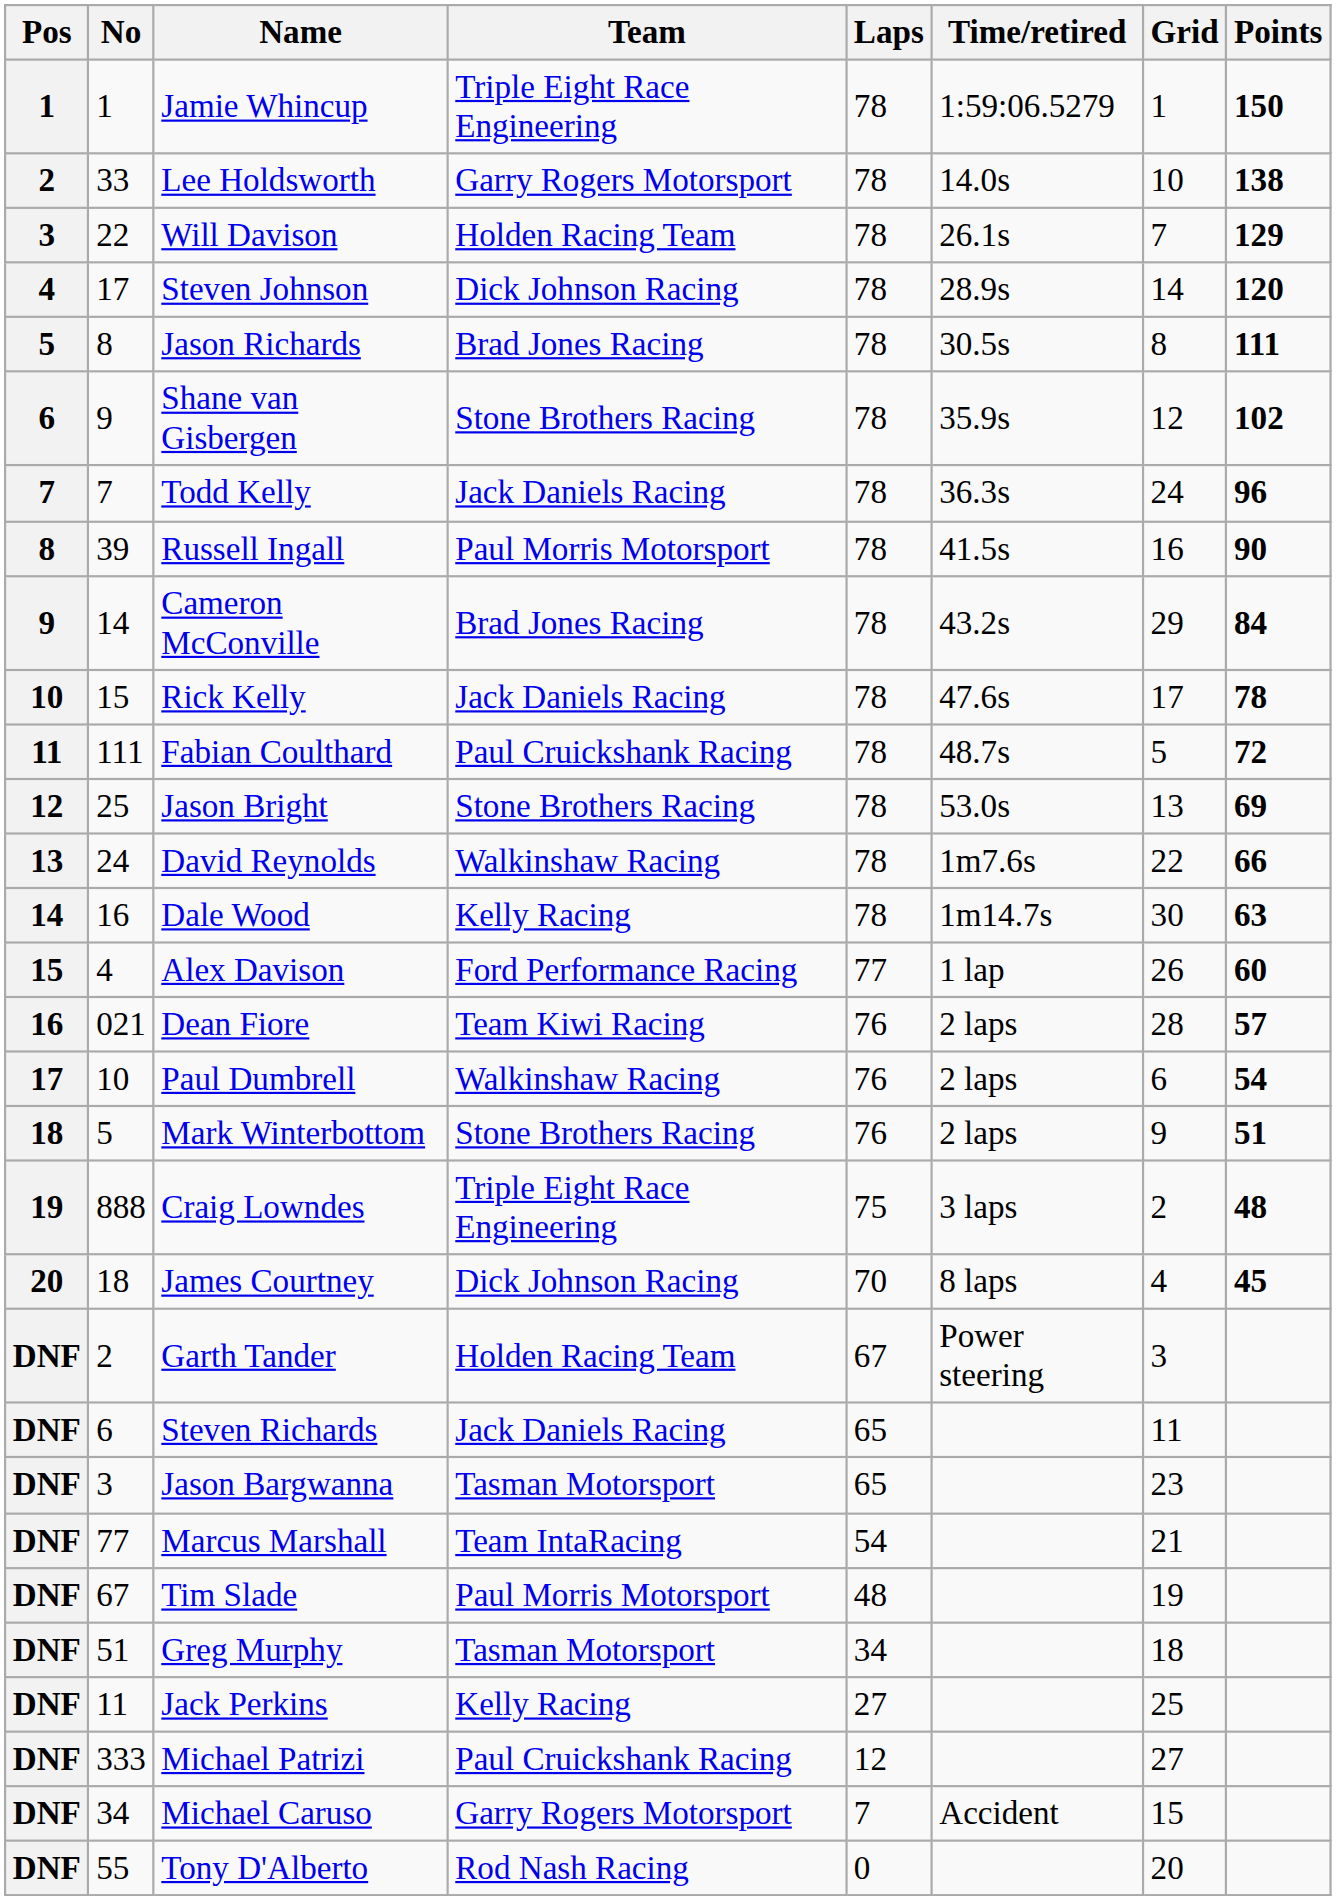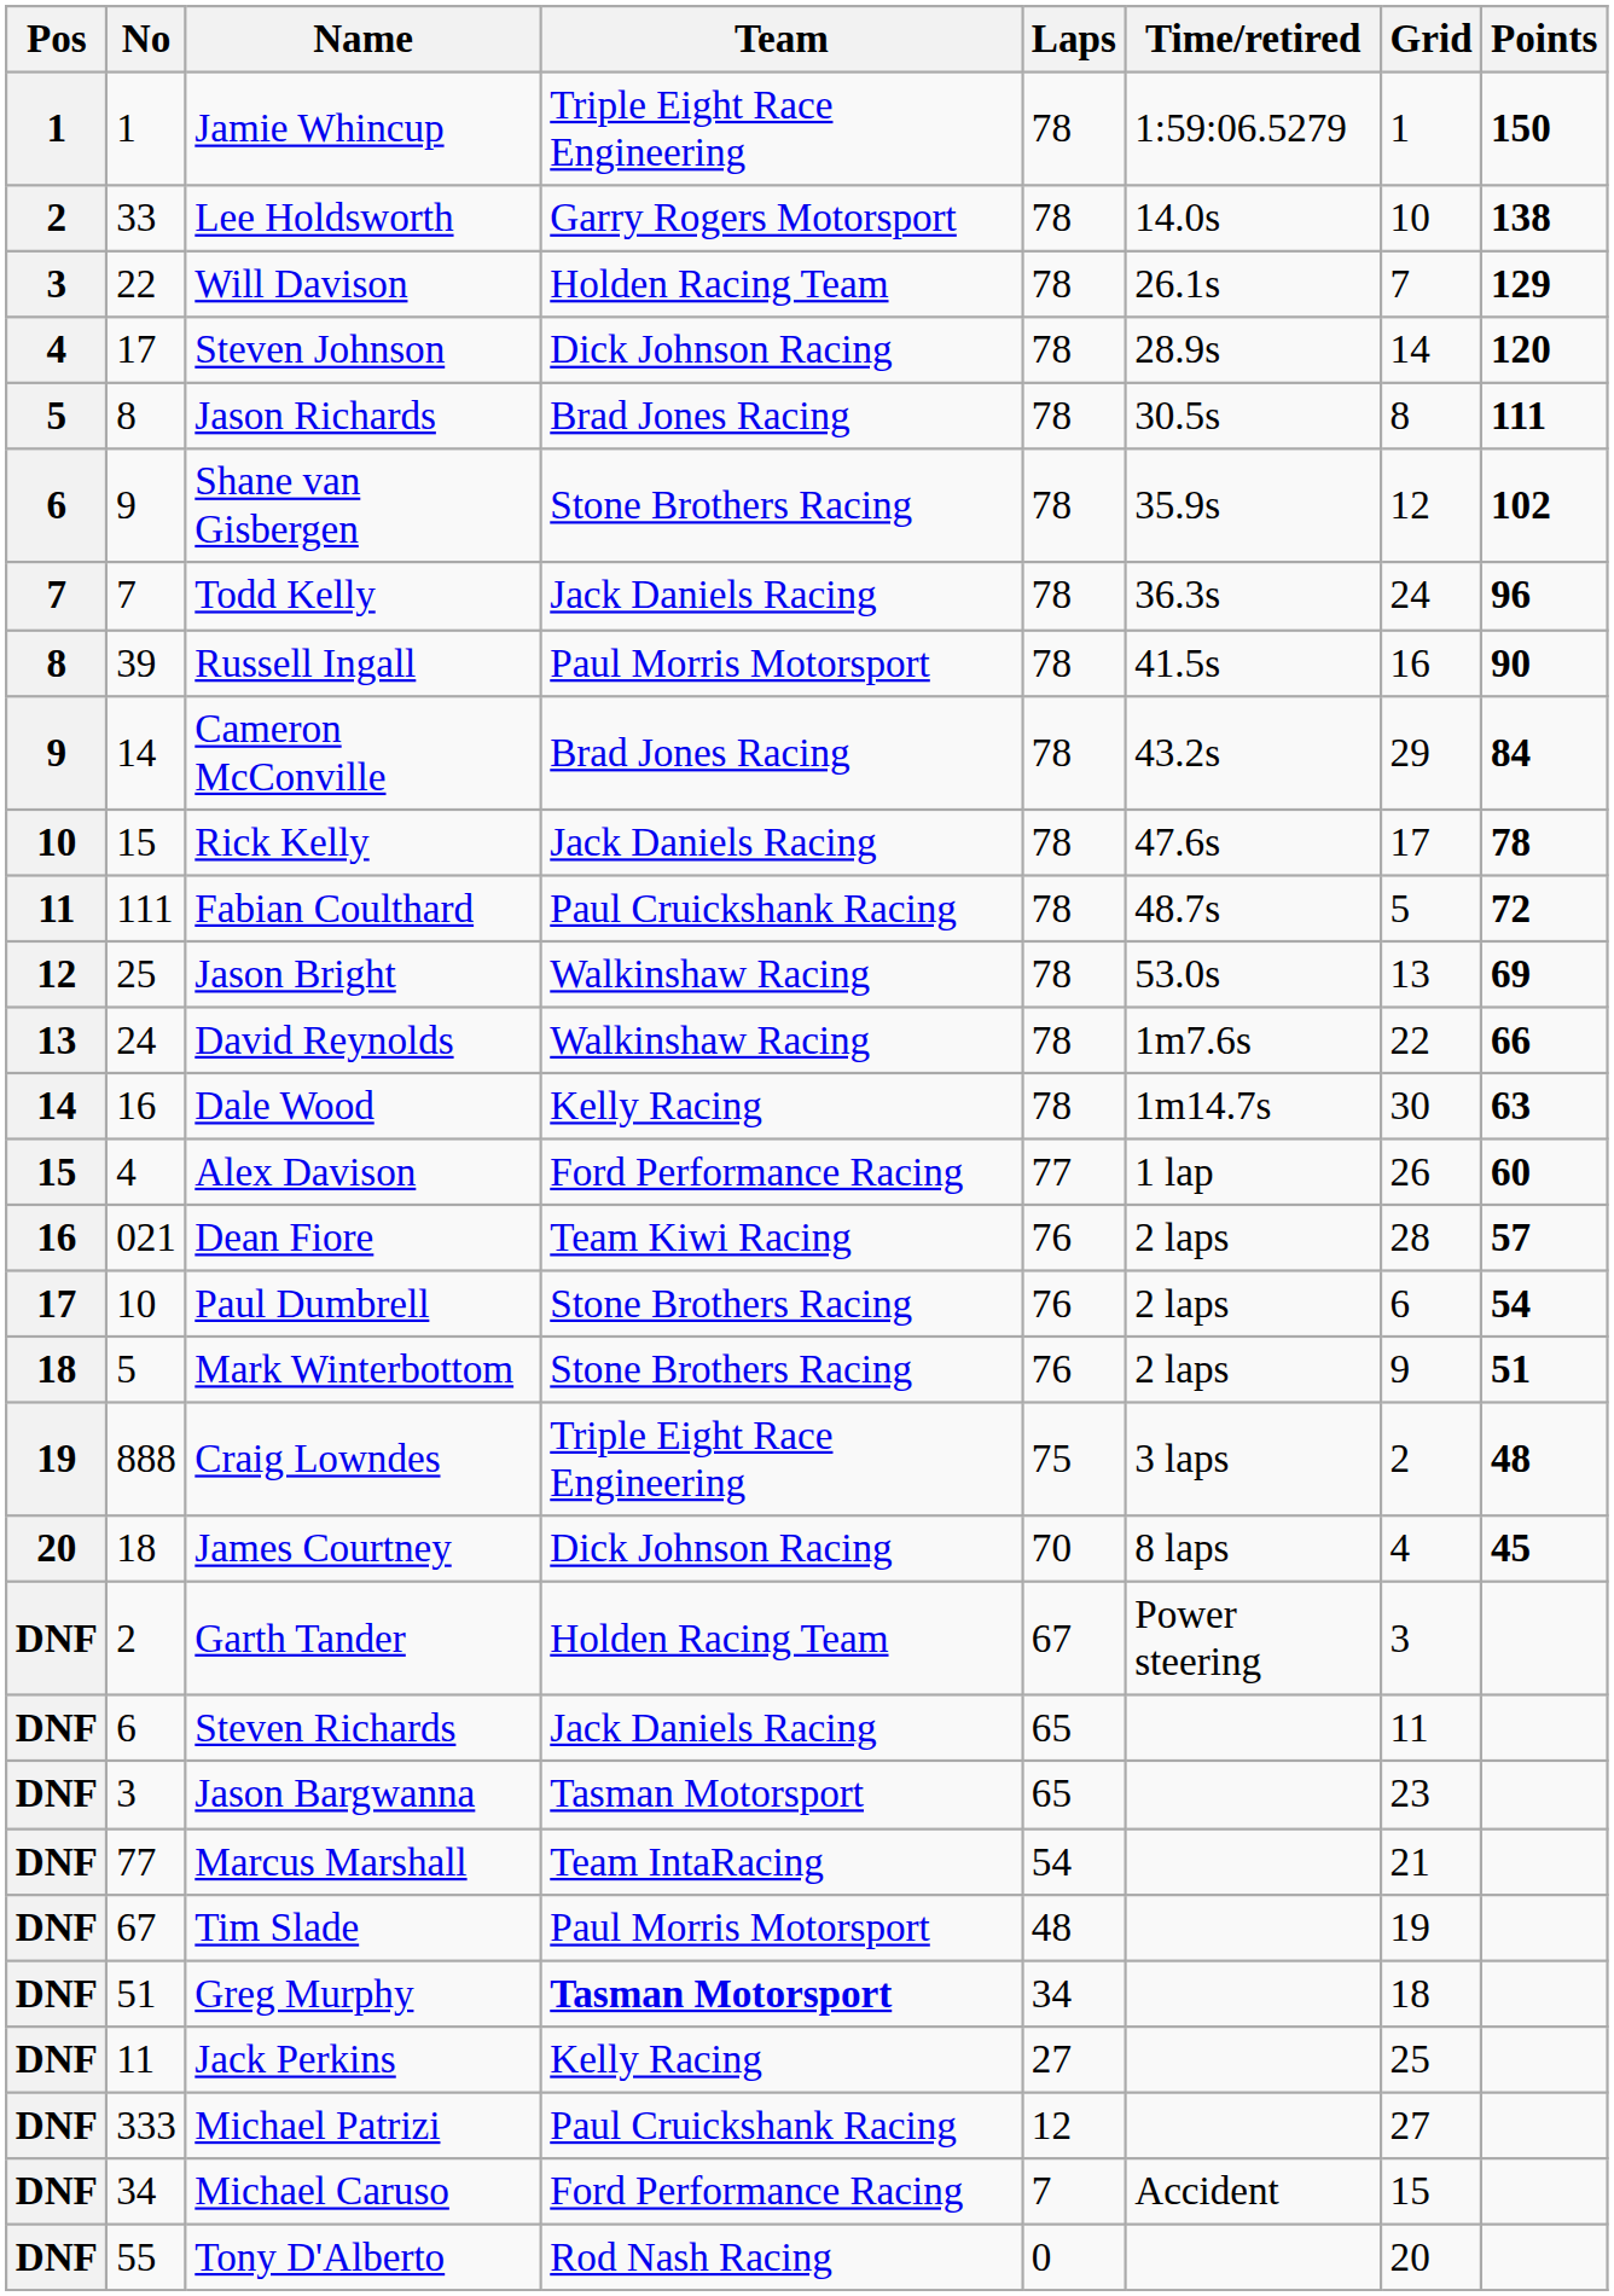 <table class="wikitable" style="font-size: 95%;">
 <tr>
 <th>Pos</th>
 <th>No</th>
 <th>Name</th>
 <th>Team</th>
 <th>Laps</th>
 <th>Time/retired</th>
 <th>Grid</th>
 <th>Points</th>
 </tr>
 <tr>
 <th>1</th>
 <td>1</td>
 <td><a href='#'>Jamie Whincup</a></td>
 <td><a href='#'>Triple Eight Race Engineering</a></td>
 <td>78</td>
 <td>1:59:06.5279</td>
 <td>1</td>
 <td><strong>150</strong></td>
 </tr>
 <tr>
 <th>2</th>
 <td>33</td>
 <td><a href='#'>Lee Holdsworth</a></td>
 <td><a href='#'>Garry Rogers Motorsport</a></td>
 <td>78</td>
 <td>14.0s</td>
 <td>10</td>
 <td><strong>138</strong></td>
 </tr>
 <tr>
 <th>3</th>
 <td>22</td>
 <td><a href='#'>Will Davison</a></td>
 <td><a href='#'>Holden Racing Team</a></td>
 <td>78</td>
 <td>26.1s</td>
 <td>7</td>
 <td><strong>129</strong></td>
 </tr>
 <tr>
 <th>4</th>
 <td>17</td>
 <td><a href='#'>Steven Johnson</a></td>
 <td><a href='#'>Dick Johnson Racing</a></td>
 <td>78</td>
 <td>28.9s</td>
 <td>14</td>
 <td><strong>120</strong></td>
 </tr>
 <tr>
 <th>5</th>
 <td>8</td>
 <td><a href='#'>Jason Richards</a></td>
 <td><a href='#'>Brad Jones Racing</a></td>
 <td>78</td>
 <td>30.5s</td>
 <td>8</td>
 <td><strong>111</strong></td>
 </tr>
 <tr>
 <th>6</th>
 <td>9</td>
 <td><a href='#'>Shane van Gisbergen</a></td>
 <td><a href='#'>Stone Brothers Racing</a></td>
 <td>78</td>
 <td>35.9s</td>
 <td>12</td>
 <td><strong>102</strong></td>
 </tr>
 <tr>
 <th>7</th>
 <td>7</td>
 <td><a href='#'>Todd Kelly</a></td>
 <td><a href='#'>Jack Daniels Racing</a></td>
 <td>78</td>
 <td>36.3s</td>
 <td>24</td>
 <td><strong>96</strong></td>
 </tr>
 <tr>
 <th>8</th>
 <td>39</td>
 <td><a href='#'>Russell Ingall</a></td>
 <td><a href='#'>Paul Morris Motorsport</a></td>
 <td>78</td>
 <td>41.5s</td>
 <td>16</td>
 <td><strong>90</strong></td>
 </tr>
 <tr>
 <th>9</th>
 <td>14</td>
 <td><a href='#'>Cameron McConville</a></td>
 <td><a href='#'>Brad Jones Racing</a></td>
 <td>78</td>
 <td>43.2s</td>
 <td>29</td>
 <td><strong>84</strong></td>
 </tr>
 <tr>
 <th>10</th>
 <td>15</td>
 <td><a href='#'>Rick Kelly</a></td>
 <td><a href='#'>Jack Daniels Racing</a></td>
 <td>78</td>
 <td>47.6s</td>
 <td>17</td>
 <td><strong>78</strong></td>
 </tr>
 <tr>
 <th>11</th>
 <td>111</td>
 <td><a href='#'>Fabian Coulthard</a></td>
 <td><a href='#'>Paul Cruickshank Racing</a></td>
 <td>78</td>
 <td>48.7s</td>
 <td>5</td>
 <td><strong>72</strong></td>
 </tr>
 <tr>
 <th>12</th>
 <td>25</td>
 <td><a href='#'>Jason Bright</a></td>
-<td><a href='#'>Stone Brothers Racing</a></td>
+<td><a href='#'>Walkinshaw Racing</a></td>
 <td>78</td>
 <td>53.0s</td>
 <td>13</td>
 <td><strong>69</strong></td>
 </tr>
 <tr>
 <th>13</th>
 <td>24</td>
 <td><a href='#'>David Reynolds</a></td>
 <td><a href='#'>Walkinshaw Racing</a></td>
 <td>78</td>
 <td>1m7.6s</td>
 <td>22</td>
 <td><strong>66</strong></td>
 </tr>
 <tr>
 <th>14</th>
 <td>16</td>
 <td><a href='#'>Dale Wood</a></td>
 <td><a href='#'>Kelly Racing</a></td>
 <td>78</td>
 <td>1m14.7s</td>
 <td>30</td>
 <td><strong>63</strong></td>
 </tr>
 <tr>
 <th>15</th>
 <td>4</td>
 <td><a href='#'>Alex Davison</a></td>
 <td><a href='#'>Ford Performance Racing</a></td>
 <td>77</td>
 <td> 1 lap</td>
 <td>26</td>
 <td><strong>60</strong></td>
 </tr>
 <tr>
 <th>16</th>
 <td>021</td>
 <td><a href='#'>Dean Fiore</a></td>
 <td><a href='#'>Team Kiwi Racing</a></td>
 <td>76</td>
 <td> 2 laps</td>
 <td>28</td>
 <td><strong>57</strong></td>
 </tr>
 <tr>
 <th>17</th>
 <td>10</td>
 <td><a href='#'>Paul Dumbrell</a></td>
-<td><a href='#'>Walkinshaw Racing</a></td>
+<td><a href='#'>Stone Brothers Racing</a></td>
 <td>76</td>
 <td> 2 laps</td>
 <td>6</td>
 <td><strong>54</strong></td>
 </tr>
 <tr>
 <th>18</th>
 <td>5</td>
 <td><a href='#'>Mark Winterbottom</a></td>
 <td><a href='#'>Stone Brothers Racing</a></td>
 <td>76</td>
 <td> 2 laps</td>
 <td>9</td>
 <td><strong>51</strong></td>
 </tr>
 <tr>
 <th>19</th>
 <td>888</td>
 <td><a href='#'>Craig Lowndes</a></td>
 <td><a href='#'>Triple Eight Race Engineering</a></td>
 <td>75</td>
 <td> 3 laps</td>
 <td>2</td>
 <td><strong>48</strong></td>
 </tr>
 <tr>
 <th>20</th>
 <td>18</td>
 <td><a href='#'>James Courtney</a></td>
 <td><a href='#'>Dick Johnson Racing</a></td>
 <td>70</td>
 <td> 8 laps</td>
 <td>4</td>
 <td><strong>45</strong></td>
 </tr>
 <tr>
 <th>DNF</th>
 <td>2</td>
 <td><a href='#'>Garth Tander</a></td>
 <td><a href='#'>Holden Racing Team</a></td>
 <td>67</td>
 <td>Power steering</td>
 <td>3</td>
 <td></td>
 </tr>
 <tr>
 <th>DNF</th>
 <td>6</td>
 <td><a href='#'>Steven Richards</a></td>
 <td><a href='#'>Jack Daniels Racing</a></td>
 <td>65</td>
 <td></td>
 <td>11</td>
 <td></td>
 </tr>
 <tr>
 <th>DNF</th>
 <td>3</td>
 <td><a href='#'>Jason Bargwanna</a></td>
 <td><a href='#'>Tasman Motorsport</a></td>
 <td>65</td>
 <td></td>
 <td>23</td>
 <td></td>
 </tr>
 <tr>
 <th>DNF</th>
 <td>77</td>
 <td><a href='#'>Marcus Marshall</a></td>
 <td><a href='#'>Team IntaRacing</a></td>
 <td>54</td>
 <td></td>
 <td>21</td>
 <td></td>
 </tr>
 <tr>
 <th>DNF</th>
 <td>67</td>
 <td><a href='#'>Tim Slade</a></td>
 <td><a href='#'>Paul Morris Motorsport</a></td>
 <td>48</td>
 <td></td>
 <td>19</td>
 <td></td>
 </tr>
 <tr>
 <th>DNF</th>
 <td>51</td>
 <td><a href='#'>Greg Murphy</a></td>
-<td><a href='#'>Tasman Motorsport</a></td>
+<td><strong><a href='#'>Tasman Motorsport</a></strong></td>
 <td>34</td>
 <td></td>
 <td>18</td>
 <td></td>
 </tr>
 <tr>
 <th>DNF</th>
 <td>11</td>
 <td><a href='#'>Jack Perkins</a></td>
 <td><a href='#'>Kelly Racing</a></td>
 <td>27</td>
 <td></td>
 <td>25</td>
 <td></td>
 </tr>
 <tr>
 <th>DNF</th>
 <td>333</td>
 <td><a href='#'>Michael Patrizi</a></td>
 <td><a href='#'>Paul Cruickshank Racing</a></td>
 <td>12</td>
 <td></td>
 <td>27</td>
 <td></td>
 </tr>
 <tr>
 <th>DNF</th>
 <td>34</td>
 <td><a href='#'>Michael Caruso</a></td>
-<td><a href='#'>Garry Rogers Motorsport</a></td>
+<td><a href='#'>Ford Performance Racing</a></td>
 <td>7</td>
 <td>Accident</td>
 <td>15</td>
 <td></td>
 </tr>
 <tr>
 <th>DNF</th>
 <td>55</td>
 <td><a href='#'>Tony D'Alberto</a></td>
 <td><a href='#'>Rod Nash Racing</a></td>
 <td>0</td>
 <td></td>
 <td>20</td>
 </tr>
 </table>
